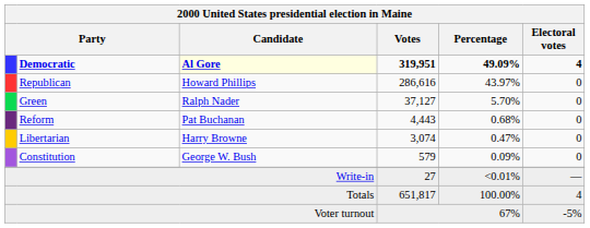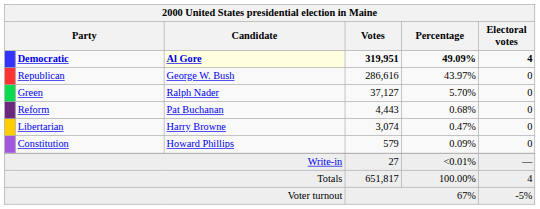 <table class="wikitable" style="font-size: 95%;">
 <tr>
 <th colspan="6">2000 United States presidential election in Maine</th>
 </tr>
 <tr>
 <th colspan="2" style="width: 15em">Party</th>
 <th style="width: 17em">Candidate</th>
 <th style="width: 5em">Votes</th>
 <th style="width: 7em">Percentage</th>
 <th style="width: 5em">Electoral votes</th>
 </tr>
 <tr>
 <th style="background-color:#3333FF; width: 3px"></th>
 <td style="width: 130px"><strong><a href='#'>Democratic</a></strong></td>
 <td style="background: lightyellow;"><strong><a href='#'>Al Gore</a></strong></td>
 <td align="right"><strong>319,951</strong></td>
 <td align="right"><strong>49.09%</strong></td>
 <td align="right"><strong>4</strong></td>
 </tr>
 <tr>
 <th style="background-color:#FF3333; width: 3px"></th>
 <td style="width: 130px"><a href='#'>Republican</a></td>
-<td><a href='#'>Howard Phillips</a></td>
+<td><a href='#'>George W. Bush</a></td>
 <td align="right">286,616</td>
 <td align="right">43.97%</td>
 <td align="right">0</td>
 </tr>
 <tr>
 <th style="background-color:#0BDA51; width: 3px"></th>
 <td style="width: 130px"><a href='#'>Green</a></td>
 <td><a href='#'>Ralph Nader</a></td>
 <td align="right">37,127</td>
 <td align="right">5.70%</td>
 <td align="right">0</td>
 </tr>
 <tr>
 <th style="background-color:#6A287E; width: 3px"></th>
 <td style="width: 130px"><a href='#'>Reform</a></td>
 <td><a href='#'>Pat Buchanan</a></td>
 <td align="right">4,443</td>
 <td align="right">0.68%</td>
 <td align="right">0</td>
 </tr>
 <tr>
 <th style="background-color:#FFCC00; width: 3px"></th>
 <td style="width: 130px"><a href='#'>Libertarian</a></td>
 <td><a href='#'>Harry Browne</a></td>
 <td align="right">3,074</td>
 <td align="right">0.47%</td>
 <td align="right">0</td>
 </tr>
 <tr>
 <th style="background-color:#A356DE; width: 3px"></th>
 <td style="width: 130px"><a href='#'>Constitution</a></td>
-<td><a href='#'>George W. Bush</a></td>
+<td><a href='#'>Howard Phillips</a></td>
 <td align="right">579</td>
 <td align="right">0.09%</td>
 <td align="right">0</td>
 </tr>
 <tr>
 </tr>
 <tr bgcolor="#EEEEEE">
 <td colspan="3" align="right"><a href='#'>Write-in</a></td>
 <td align="right">27</td>
 <td align="right"><0.01%</td>
 <td align="right">—</td>
 </tr>
 <tr bgcolor="#EEEEEE">
 <td colspan="3" align="right">Totals</td>
 <td align="right">651,817</td>
 <td align="right">100.00%</td>
 <td align="right">4</td>
 </tr>
 <tr bgcolor="#EEEEEE">
 <td colspan="3" align="right">Voter turnout</td>
 <td colspan="2" align="right">67%</td>
 <td align="right">-5%</td>
 </tr>
 </table>
